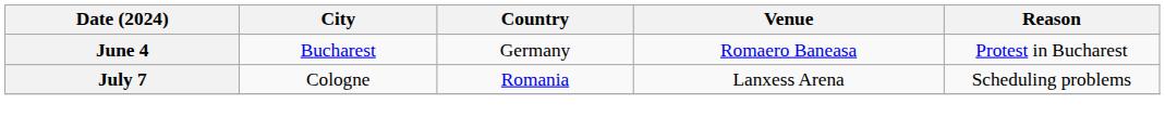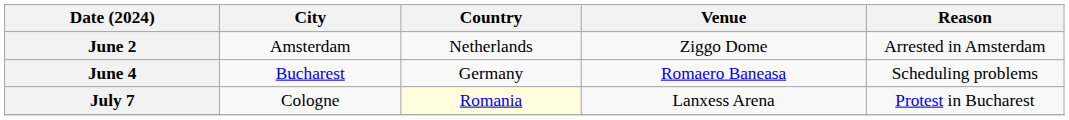 <table class="wikitable plainrowheaders" style="text-align:center;">
 <tr>
 <th scope="col" style="width:12em;">Date (2024)</th>
 <th scope="col" style="width:10em;">City</th>
 <th scope="col" style="width:10em;">Country</th>
 <th scope="col" style="width:16em;">Venue</th>
 <th scope="col" style="width:11em;">Reason</th>
 </tr>
 <tr>
+<th scope="row" style="text-align:center">June 2</th>
+<td>Amsterdam</td>
+<td>Netherlands</td>
+<td>Ziggo Dome</td>
+<td>Arrested in Amsterdam</td>
+</tr>
+<tr>
 <th scope="row" style="text-align:center">June 4</th>
 <td><a href='#'>Bucharest</a></td>
 <td>Germany</td>
 <td><a href='#'>Romaero Baneasa</a></td>
-<td><a href='#'>Protest</a> in Bucharest</td>
+<td>Scheduling problems</td>
 </tr>
 <tr>
 <th scope="row" style="text-align:center;">July 7</th>
 <td>Cologne</td>
-<td><a href='#'>Romania</a></td>
+<td style="background: lightyellow;"><a href='#'>Romania</a></td>
 <td>Lanxess Arena</td>
-<td>Scheduling problems</td>
+<td><a href='#'>Protest</a> in Bucharest</td>
 </tr>
 <tr>
 </tr>
 </table>
